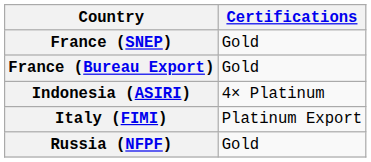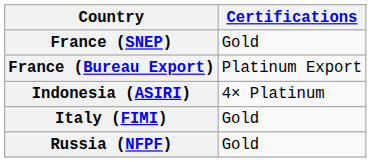 <table class="wikitable sortable plainrowheaders">
 <tr>
 <th scope="col">Country</th>
 <th scope="col"><a href='#'>Certifications</a></th>
 </tr>
 <tr>
 <th scope="row">France (<a href='#'>SNEP</a>)</th>
 <td>Gold</td>
 </tr>
 <tr>
 <th scope="row">France (<a href='#'>Bureau Export</a>)</th>
-<td>Gold</td>
+<td>Platinum Export</td>
 </tr>
 <tr>
 <th scope="row">Indonesia (<a href='#'>ASIRI</a>)</th>
 <td>4× Platinum</td>
 </tr>
 <tr>
 <th scope="row">Italy (<a href='#'>FIMI</a>)</th>
-<td>Platinum Export</td>
+<td>Gold</td>
 </tr>
 <tr>
 <th scope="row">Russia (<a href='#'>NFPF</a>)</th>
 <td>Gold</td>
 </tr>
 </table>
